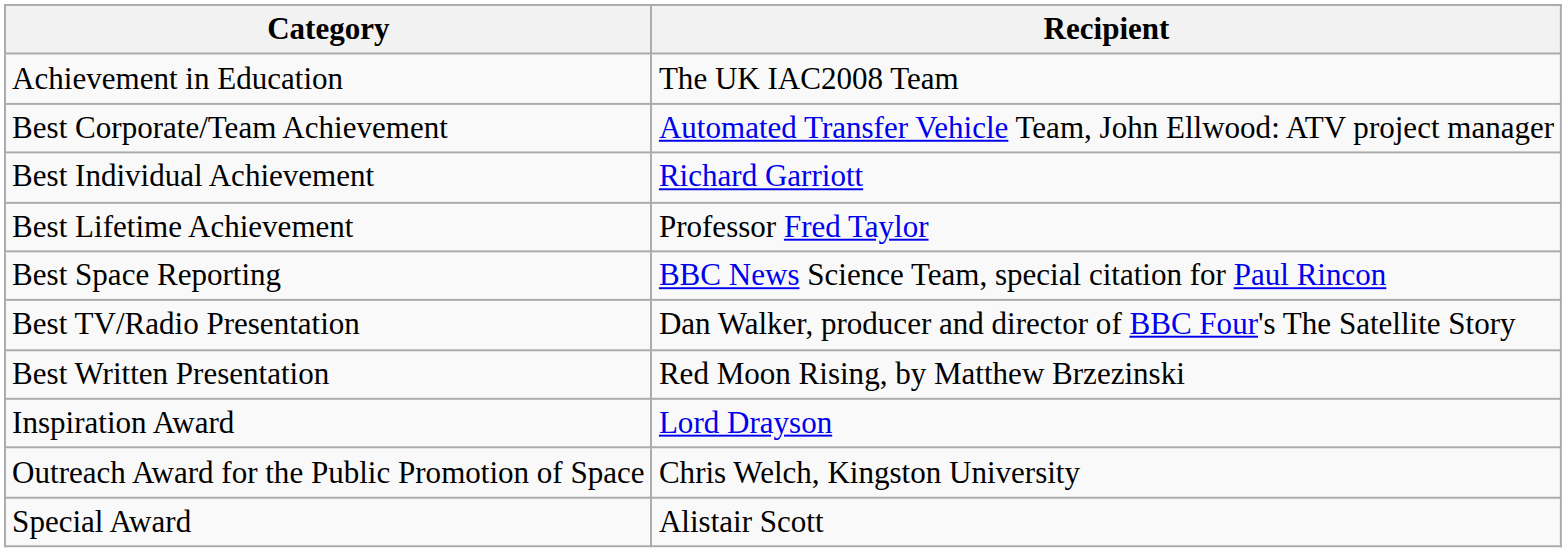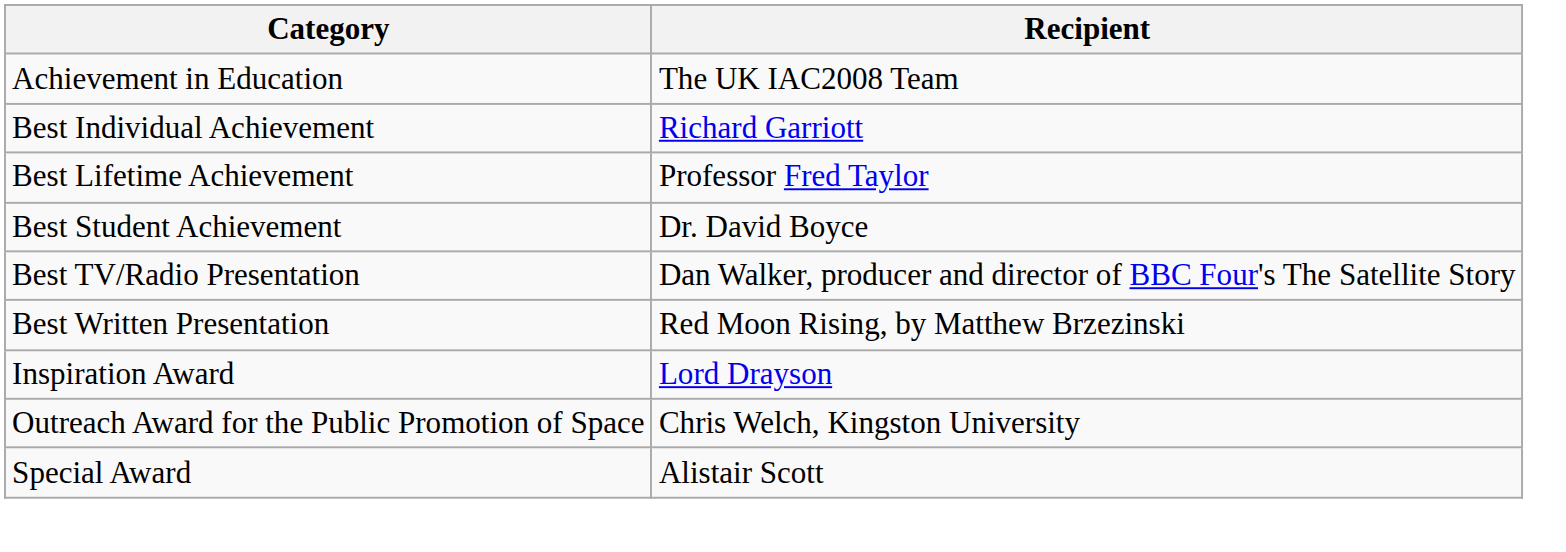 <table class="wikitable">
 <tr>
 <th>Category</th>
 <th>Recipient</th>
 </tr>
 <tr>
 <td>Achievement in Education</td>
 <td>The UK IAC2008 Team</td>
 </tr>
 <tr>
-<td>Best Corporate/Team Achievement</td>
-<td><a href='#'>Automated Transfer Vehicle</a> Team, John Ellwood: ATV project manager</td>
-</tr>
-<tr>
 <td>Best Individual Achievement</td>
 <td><a href='#'>Richard Garriott</a></td>
 </tr>
 <tr>
 <td>Best Lifetime Achievement</td>
 <td>Professor <a href='#'>Fred Taylor</a></td>
 </tr>
 <tr>
-<td>Best Space Reporting</td>
-<td><a href='#'>BBC News</a> Science Team, special citation for <a href='#'>Paul Rincon</a></td>
+<td>Best Student Achievement</td>
+<td>Dr. David Boyce</td>
 </tr>
 <tr>
 <td>Best TV/Radio Presentation</td>
 <td>Dan Walker, producer and director of <a href='#'>BBC Four</a>'s The Satellite Story</td>
 </tr>
 <tr>
 <td>Best Written Presentation</td>
 <td>Red Moon Rising, by Matthew Brzezinski</td>
 </tr>
 <tr>
 <td>Inspiration Award</td>
 <td><a href='#'>Lord Drayson</a></td>
 </tr>
 <tr>
 <td>Outreach Award for the Public Promotion of Space</td>
 <td>Chris Welch, Kingston University</td>
 </tr>
 <tr>
 <td>Special Award</td>
 <td>Alistair Scott</td>
 </tr>
 </table>
